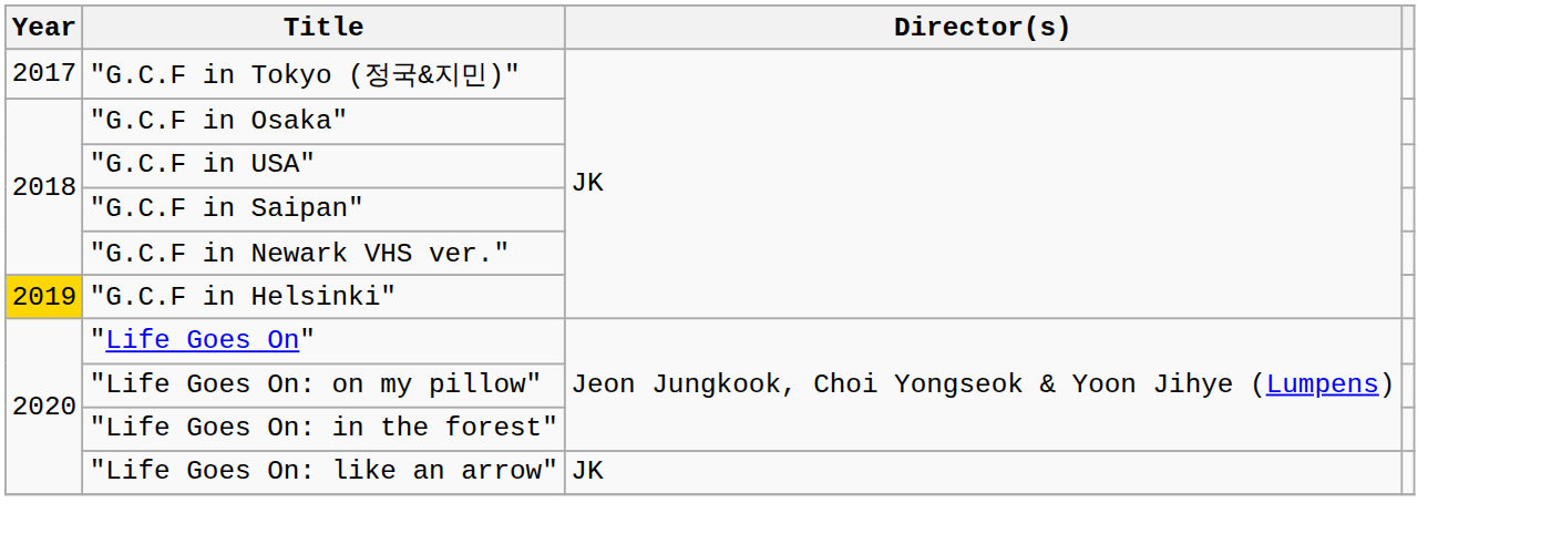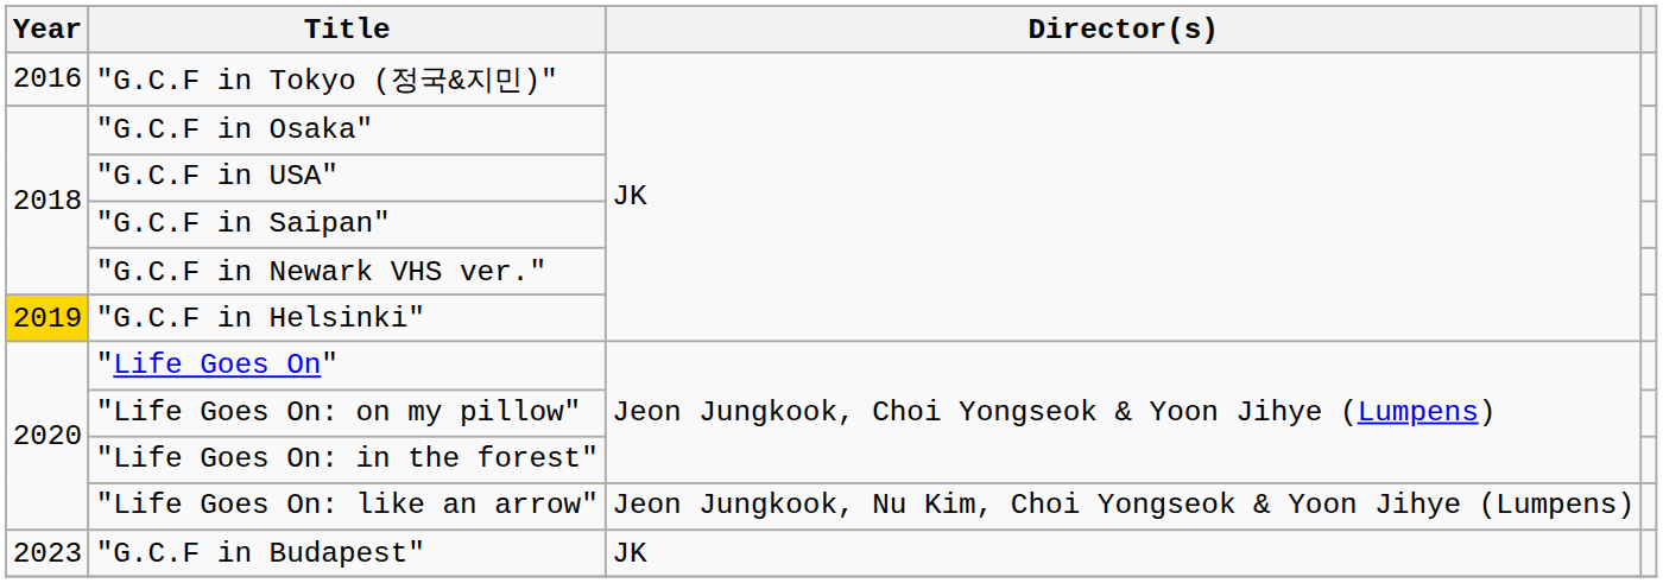 <table class="wikitable sortable">
 <tr>
 <th>Year</th>
 <th>Title</th>
 <th>Director(s)</th>
 <th class="unsortable"></th>
 </tr>
 <tr>
-<td>2017</td>
+<td>2016</td>
 <td>"G.C.F in Tokyo (정국&지민)"</td>
 <td rowspan=6>JK</td>
 <td></td>
 </tr>
 <tr>
 <td rowspan="4">2018</td>
 <td>"G.C.F in Osaka"</td>
 <td></td>
 </tr>
 <tr>
 <td>"G.C.F in USA"</td>
 <td></td>
 </tr>
 <tr>
 <td>"G.C.F in Saipan"</td>
 <td></td>
 </tr>
 <tr>
 <td>"G.C.F in Newark VHS ver."</td>
 <td></td>
 </tr>
 <tr>
 <td style="background: gold;">2019</td>
 <td>"G.C.F in Helsinki"</td>
 <td></td>
 </tr>
 <tr>
 <td rowspan="4">2020</td>
 <td>"<a href='#'>Life Goes On</a>"</td>
 <td rowspan="3">Jeon Jungkook, Choi Yongseok & Yoon Jihye (<a href='#'>Lumpens</a>)</td>
 <td></td>
 </tr>
 <tr>
 <td>"Life Goes On: on my pillow"</td>
 <td></td>
 </tr>
 <tr>
 <td>"Life Goes On: in the forest"</td>
 <td></td>
 </tr>
 <tr>
 <td>"Life Goes On: like an arrow"</td>
+<td>Jeon Jungkook, Nu Kim, Choi Yongseok & Yoon Jihye (Lumpens)</td>
+<td></td>
+</tr>
+<tr>
+<td>2023</td>
+<td>"G.C.F in Budapest"</td>
 <td>JK</td>
 <td></td>
 </tr>
 <tr>
 </tr>
 </table>
